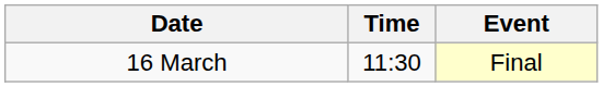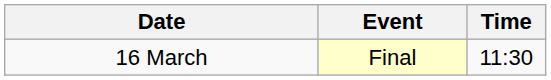 <table class = "wikitable" style="text-align:center;">
 <tr>
 <th width=220>Date</th>
+<th width=100>Event</th>
 <th width=50>Time</th>
-<th width=100>Event</th>
 </tr>
 <tr>
 <td>16 March</td>
+<td bgcolor=ffffcc>Final</td>
 <td>11:30</td>
-<td bgcolor=ffffcc>Final</td>
 </tr>
 </table>
